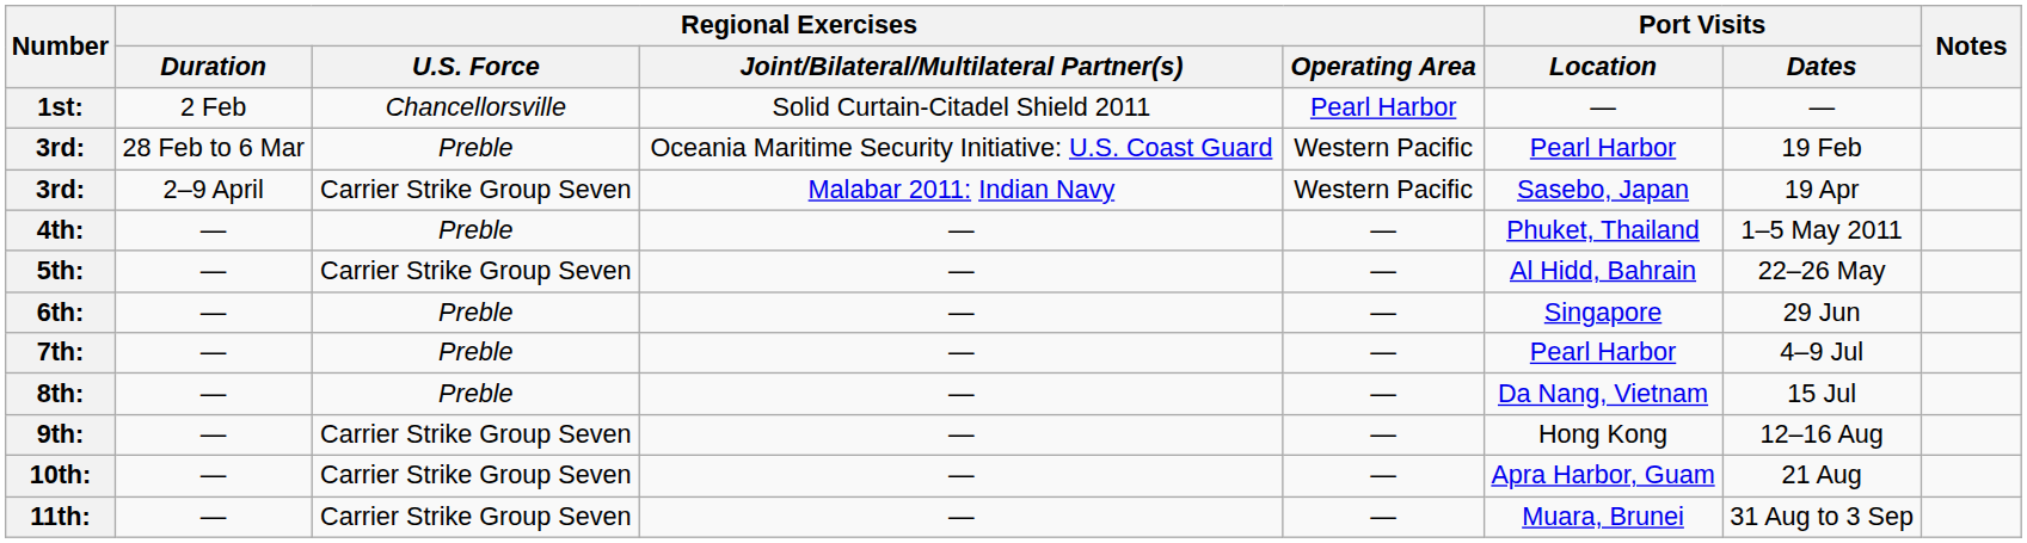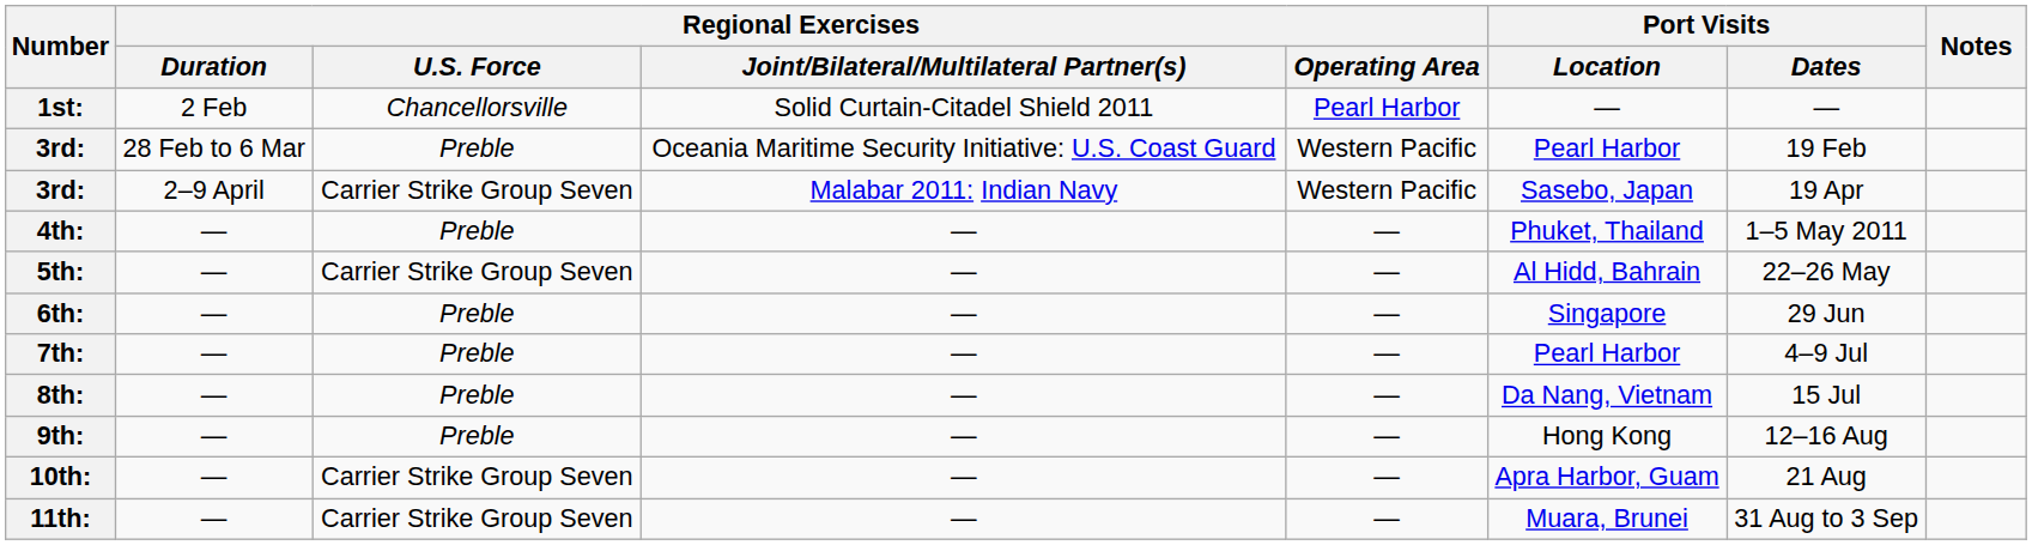 <table class="wikitable"  style="text-align:center; width:99%;">
 <tr>
 <th rowspan="2" style="width:5%;">Number</th>
 <th colspan="4" style="text-align:center;">Regional Exercises</th>
 <th colspan="2" style="text-align:center;">Port Visits</th>
 <th rowspan="2" style="width:5%;">Notes</th>
 </tr>
 <tr>
 <th style="text-align:center;"><em>Duration</em></th>
 <th style="text-align:center;"><em>U.S. Force</em></th>
 <th style="text-align:center;"><em>Joint/Bilateral/Multilateral Partner(s)</em></th>
 <th style="text-align:center;"><em>Operating Area</em></th>
 <th style="text-align:center;"><em>Location</em></th>
 <th style="text-align:center;"><em>Dates</em></th>
 </tr>
 <tr>
 <th>1st:</th>
 <td>2 Feb</td>
 <td><em>Chancellorsville</em></td>
 <td>Solid Curtain-Citadel Shield 2011</td>
 <td><a href='#'>Pearl Harbor</a></td>
 <td>—</td>
 <td>—</td>
 <td></td>
 </tr>
 <tr>
 <th>3rd:</th>
 <td>28 Feb to 6 Mar</td>
 <td><em>Preble</em></td>
 <td>Oceania Maritime Security Initiative: <a href='#'>U.S. Coast Guard</a></td>
 <td>Western Pacific</td>
 <td><a href='#'>Pearl Harbor</a></td>
 <td>19 Feb</td>
 <td></td>
 </tr>
 <tr>
 <th>3rd:</th>
 <td>2–9 April</td>
 <td>Carrier Strike Group Seven</td>
 <td><a href='#'>Malabar 2011:</a> <a href='#'>Indian Navy</a></td>
 <td>Western Pacific</td>
 <td><a href='#'>Sasebo, Japan</a></td>
 <td>19 Apr</td>
 <td></td>
 </tr>
 <tr>
 <th>4th:</th>
 <td>—</td>
 <td><em>Preble</em></td>
 <td>—</td>
 <td>—</td>
 <td><a href='#'>Phuket, Thailand</a></td>
 <td>1–5 May 2011</td>
 <td></td>
 </tr>
 <tr>
 <th>5th:</th>
 <td>—</td>
 <td>Carrier Strike Group Seven</td>
 <td>—</td>
 <td>—</td>
 <td><a href='#'>Al Hidd, Bahrain</a></td>
 <td>22–26 May</td>
 <td></td>
 </tr>
 <tr>
 <th>6th:</th>
 <td>—</td>
 <td><em>Preble</em></td>
 <td>—</td>
 <td>—</td>
 <td><a href='#'>Singapore</a></td>
 <td>29 Jun</td>
 <td></td>
 </tr>
 <tr>
 <th>7th:</th>
 <td>—</td>
 <td><em>Preble</em></td>
 <td>—</td>
 <td>—</td>
 <td><a href='#'>Pearl Harbor</a></td>
 <td>4–9 Jul</td>
 <td></td>
 </tr>
 <tr>
 <th>8th:</th>
 <td>—</td>
 <td><em>Preble</em></td>
 <td>—</td>
 <td>—</td>
 <td><a href='#'>Da Nang, Vietnam</a></td>
 <td>15 Jul</td>
 <td></td>
 </tr>
 <tr>
 <th>9th:</th>
 <td>—</td>
-<td>Carrier Strike Group Seven</td>
+<td><em>Preble</em></td>
 <td>—</td>
 <td>—</td>
 <td>Hong Kong</td>
 <td>12–16 Aug</td>
 <td></td>
 </tr>
 <tr>
 <th>10th:</th>
 <td>—</td>
 <td>Carrier Strike Group Seven</td>
 <td>—</td>
 <td>—</td>
 <td><a href='#'>Apra Harbor, Guam</a></td>
 <td>21 Aug</td>
 <td></td>
 </tr>
 <tr>
 <th>11th:</th>
 <td>—</td>
 <td>Carrier Strike Group Seven</td>
 <td>—</td>
 <td>—</td>
 <td><a href='#'>Muara, Brunei</a></td>
 <td>31 Aug to 3 Sep</td>
 <td></td>
 </tr>
 </table>
